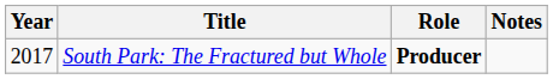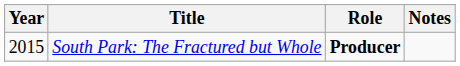 <table class="wikitable sortable">
 <tr>
 <th>Year</th>
 <th>Title</th>
 <th>Role</th>
 <th>Notes</th>
 </tr>
 <tr>
-<td>2017</td>
+<td>2015</td>
 <td><em><a href='#'>South Park: The Fractured but Whole</a></em></td>
 <td><strong>Producer</strong></td>
 <td></td>
 </tr>
 </table>
